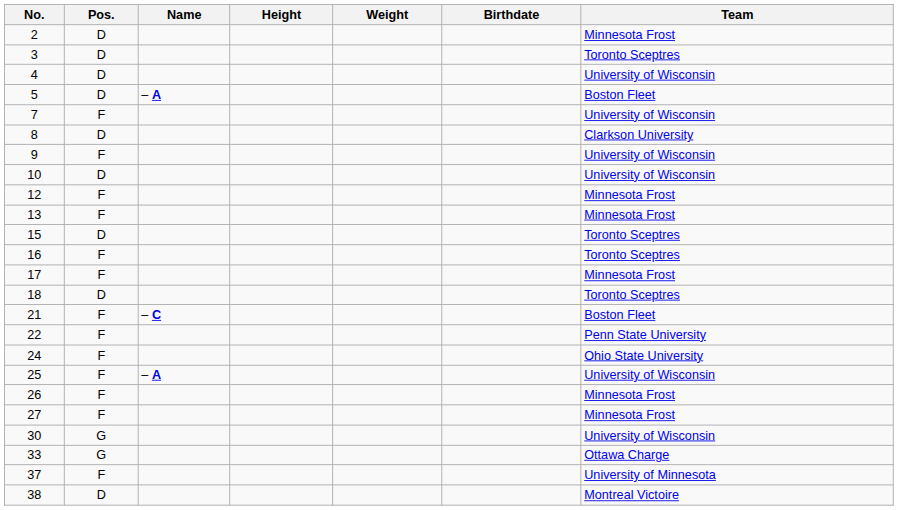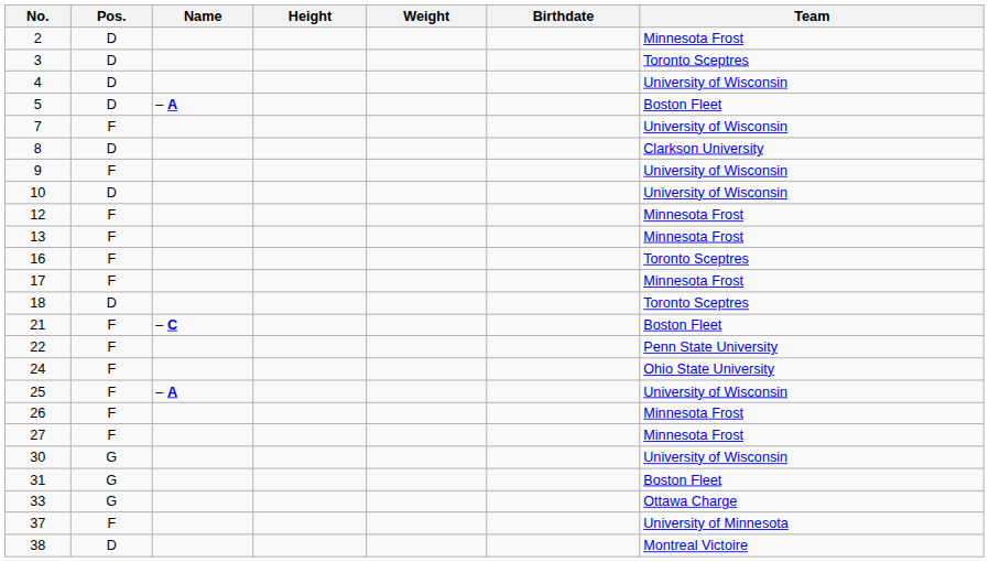 <table class="wikitable sortable" width="80%" style="font-size: 90%; text-align: center;">
 <tr>
 <th>No.</th>
 <th>Pos.</th>
 <th>Name</th>
 <th>Height</th>
 <th>Weight</th>
 <th>Birthdate</th>
 <th>Team</th>
 </tr>
 <tr>
 <td>2</td>
 <td>D</td>
 <td align=left></td>
 <td></td>
 <td></td>
 <td></td>
 <td align=left> <a href='#'>Minnesota Frost</a></td>
 </tr>
 <tr>
 <td>3</td>
 <td>D</td>
 <td align=left></td>
 <td></td>
 <td></td>
 <td></td>
 <td align=left> <a href='#'>Toronto Sceptres</a></td>
 </tr>
 <tr>
 <td>4</td>
 <td>D</td>
 <td align=left></td>
 <td></td>
 <td></td>
 <td></td>
 <td align=left> <a href='#'>University of Wisconsin</a></td>
 </tr>
 <tr>
 <td>5</td>
 <td>D</td>
 <td align=left> – <a href='#'><strong>A</strong></a></td>
 <td></td>
 <td></td>
 <td></td>
 <td align=left> <a href='#'>Boston Fleet</a></td>
 </tr>
 <tr>
 <td>7</td>
 <td>F</td>
 <td align=left></td>
 <td></td>
 <td></td>
 <td></td>
 <td align=left> <a href='#'>University of Wisconsin</a></td>
 </tr>
 <tr>
 <td>8</td>
 <td>D</td>
 <td align=left></td>
 <td></td>
 <td></td>
 <td></td>
 <td align=left> <a href='#'>Clarkson University</a></td>
 </tr>
 <tr>
 <td>9</td>
 <td>F</td>
 <td align=left></td>
 <td></td>
 <td></td>
 <td></td>
 <td align=left> <a href='#'>University of Wisconsin</a></td>
 </tr>
 <tr>
 <td>10</td>
 <td>D</td>
 <td align=left></td>
 <td></td>
 <td></td>
 <td></td>
 <td align=left> <a href='#'>University of Wisconsin</a></td>
 </tr>
 <tr>
 <td>12</td>
 <td>F</td>
 <td align=left></td>
 <td></td>
 <td></td>
 <td></td>
 <td align=left> <a href='#'>Minnesota Frost</a></td>
 </tr>
 <tr>
 <td>13</td>
 <td>F</td>
 <td align=left></td>
 <td></td>
 <td></td>
 <td></td>
 <td align=left> <a href='#'>Minnesota Frost</a></td>
 </tr>
 <tr>
-<td>15</td>
-<td>D</td>
-<td align=left></td>
-<td></td>
-<td></td>
-<td></td>
-<td align=left> <a href='#'>Toronto Sceptres</a></td>
-</tr>
-<tr>
 <td>16</td>
 <td>F</td>
 <td align=left></td>
 <td></td>
 <td></td>
 <td></td>
 <td align=left> <a href='#'>Toronto Sceptres</a></td>
 </tr>
 <tr>
 <td>17</td>
 <td>F</td>
 <td align=left></td>
 <td></td>
 <td></td>
 <td></td>
 <td align=left> <a href='#'>Minnesota Frost</a></td>
 </tr>
 <tr>
 <td>18</td>
 <td>D</td>
 <td align=left></td>
 <td></td>
 <td></td>
 <td></td>
 <td align=left> <a href='#'>Toronto Sceptres</a></td>
 </tr>
 <tr>
 <td>21</td>
 <td>F</td>
 <td align=left> – <a href='#'><strong>C</strong></a></td>
 <td></td>
 <td></td>
 <td></td>
 <td align=left> <a href='#'>Boston Fleet</a></td>
 </tr>
 <tr>
 <td>22</td>
 <td>F</td>
 <td align=left></td>
 <td></td>
 <td></td>
 <td></td>
 <td align=left> <a href='#'>Penn State University</a></td>
 </tr>
 <tr>
 <td>24</td>
 <td>F</td>
 <td align=left></td>
 <td></td>
 <td></td>
 <td></td>
 <td align=left> <a href='#'>Ohio State University</a></td>
 </tr>
 <tr>
 <td>25</td>
 <td>F</td>
 <td align=left> – <a href='#'><strong>A</strong></a></td>
 <td></td>
 <td></td>
 <td></td>
 <td align=left> <a href='#'>University of Wisconsin</a></td>
 </tr>
 <tr>
 <td>26</td>
 <td>F</td>
 <td align=left></td>
 <td></td>
 <td></td>
 <td></td>
 <td align=left> <a href='#'>Minnesota Frost</a></td>
 </tr>
 <tr>
 <td>27</td>
 <td>F</td>
 <td align=left></td>
 <td></td>
 <td></td>
 <td></td>
 <td align=left> <a href='#'>Minnesota Frost</a></td>
 </tr>
 <tr>
 <td>30</td>
 <td>G</td>
 <td align=left></td>
 <td></td>
 <td></td>
 <td></td>
 <td align=left> <a href='#'>University of Wisconsin</a></td>
 </tr>
 <tr>
+<td>31</td>
+<td>G</td>
+<td align=left></td>
+<td></td>
+<td></td>
+<td></td>
+<td align=left> <a href='#'>Boston Fleet</a></td>
+</tr>
+<tr>
 <td>33</td>
 <td>G</td>
 <td align=left></td>
 <td></td>
 <td></td>
 <td></td>
 <td align=left> <a href='#'>Ottawa Charge</a></td>
 </tr>
 <tr>
 <td>37</td>
 <td>F</td>
 <td align=left></td>
 <td></td>
 <td></td>
 <td></td>
 <td align=left> <a href='#'>University of Minnesota</a></td>
 </tr>
 <tr>
 <td>38</td>
 <td>D</td>
 <td align=left></td>
 <td></td>
 <td></td>
 <td></td>
 <td align=left> <a href='#'>Montreal Victoire</a></td>
 </tr>
 </table>
